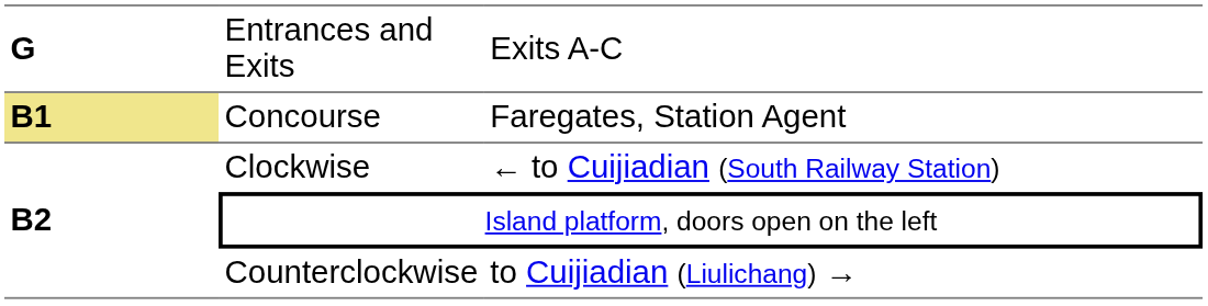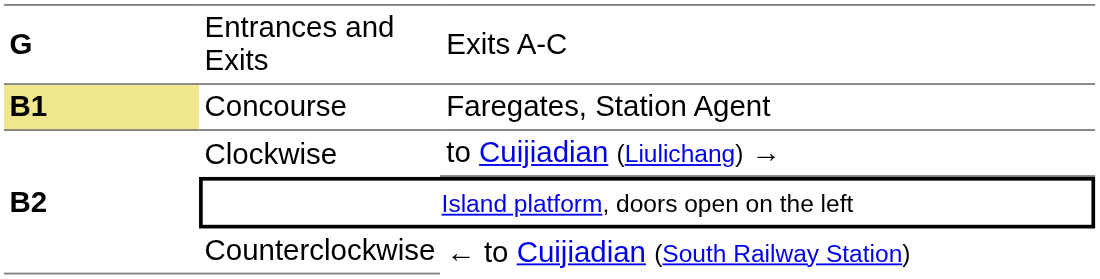 <table cellspacing=0 cellpadding=3>
 <tr>
 <td style="border-top:solid 1px gray;border-bottom:solid 1px gray;" width=100><strong>G</strong></td>
 <td style="border-top:solid 1px gray;border-bottom:solid 1px gray;" width=100>Entrances and Exits</td>
 <td style="border-top:solid 1px gray;border-bottom:solid 1px gray;" width=350>Exits A-C</td>
 </tr>
 <tr>
 <td style="background: khaki; border-top:solid 0px gray;border-bottom:solid 1px gray;" width=100><strong>B1</strong></td>
 <td style="border-top:solid 0px gray;border-bottom:solid 1px gray;" width=100>Concourse</td>
 <td style="border-top:solid 0px gray;border-bottom:solid 1px gray;" width=350>Faregates, Station Agent</td>
 </tr>
 <tr>
 <td style="border-bottom:solid 1px gray;" rowspan=3><strong>B2</strong></td>
 <td>Clockwise</td>
-<td>←  to <a href='#'>Cuijiadian</a> <small>(<a href='#'>South Railway Station</a>)</small></td>
+<td style="border-bottom:solid 1px gray;">  to <a href='#'>Cuijiadian</a> <small>(<a href='#'>Liulichang</a>)</small> →</td>
 </tr>
 <tr>
 <td style="border-right:solid 2px black;border-left:solid 2px black;border-top:solid 2px black;border-bottom:solid 2px black;text-align:center;" colspan=2><small><a href='#'>Island platform</a>, doors open on the left</small></td>
 </tr>
 <tr>
 <td style="border-bottom:solid 1px gray;">Counterclockwise</td>
-<td style="border-bottom:solid 1px gray;">  to <a href='#'>Cuijiadian</a> <small>(<a href='#'>Liulichang</a>)</small> →</td>
+<td>←  to <a href='#'>Cuijiadian</a> <small>(<a href='#'>South Railway Station</a>)</small></td>
 </tr>
 </table>
